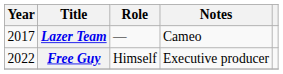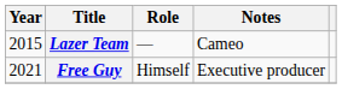 <table class="wikitable sortable plainrowheaders">
 <tr>
 <th scope="col">Year</th>
 <th scope="col">Title</th>
 <th scope="col">Role</th>
 <th scope="col" class="unsortable">Notes</th>
 <th scope="col" class="unsortable"></th>
 </tr>
 <tr>
-<td>2017</td>
+<td>2015</td>
 <th scope="row"><em><a href='#'>Lazer Team</a></em></th>
 <td>—</td>
 <td>Cameo</td>
 <td style="text-align:center;"></td>
 </tr>
 <tr>
-<td>2022</td>
+<td>2021</td>
 <th scope="row"><em><a href='#'>Free Guy</a></em></th>
 <td>Himself</td>
 <td>Executive producer</td>
 <td style="text-align:center;"></td>
 </tr>
 <tr>
 </tr>
 </table>
